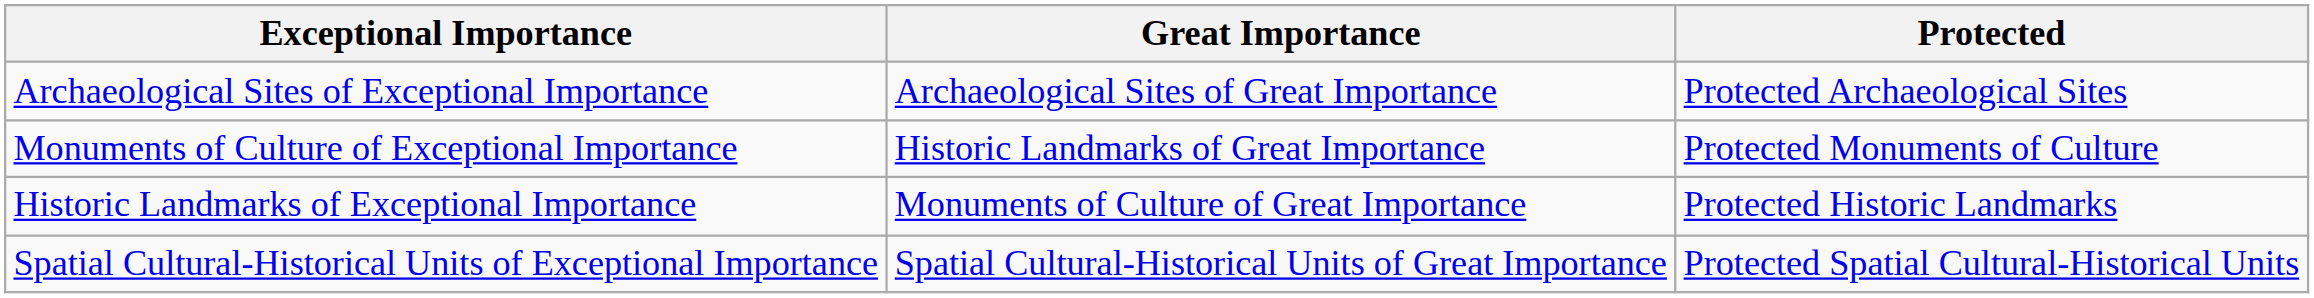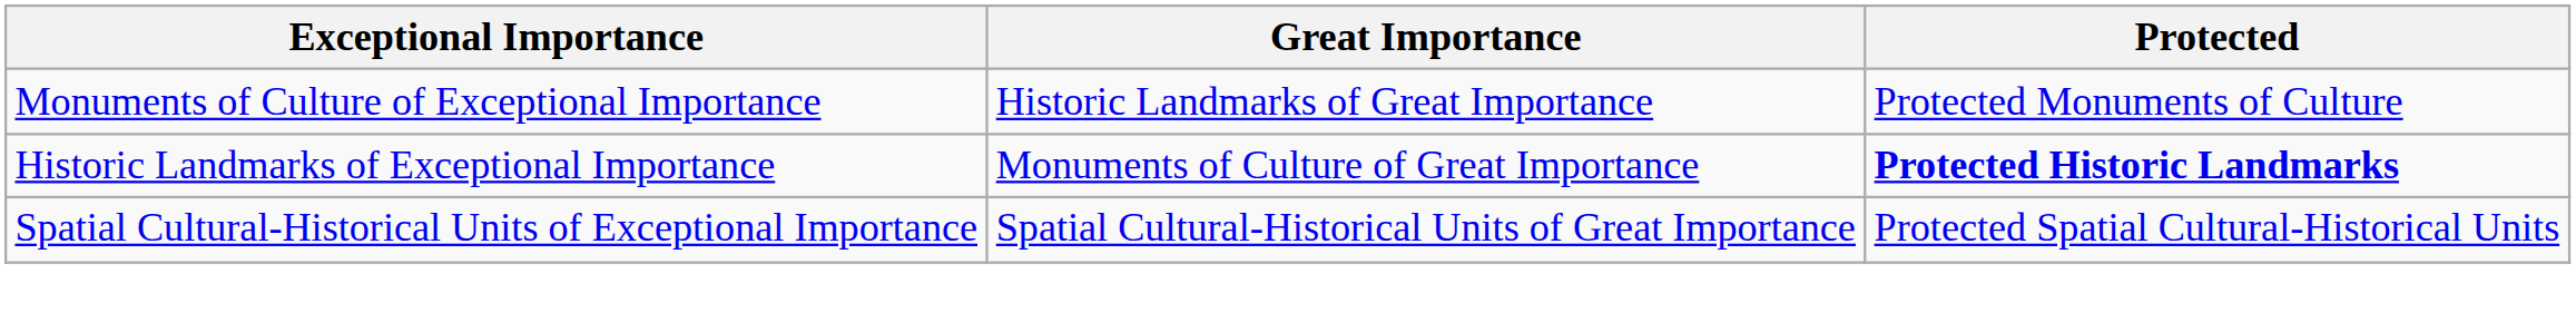 <table class="wikitable">
 <tr>
 <th>Exceptional Importance</th>
 <th>Great Importance</th>
 <th>Protected</th>
-</tr>
-<tr>
-<td><a href='#'>Archaeological Sites of Exceptional Importance</a></td>
-<td><a href='#'>Archaeological Sites of Great Importance</a></td>
-<td><a href='#'>Protected Archaeological Sites</a></td>
 </tr>
 <tr>
 <td><a href='#'>Monuments of Culture of Exceptional Importance</a></td>
 <td><a href='#'>Historic Landmarks of Great Importance</a></td>
 <td><a href='#'>Protected Monuments of Culture</a></td>
 </tr>
 <tr>
 <td><a href='#'>Historic Landmarks of Exceptional Importance</a></td>
 <td><a href='#'>Monuments of Culture of Great Importance</a></td>
-<td><a href='#'>Protected Historic Landmarks</a></td>
+<td><strong><a href='#'>Protected Historic Landmarks</a></strong></td>
 </tr>
 <tr>
 <td><a href='#'>Spatial Cultural-Historical Units of Exceptional Importance</a></td>
 <td><a href='#'>Spatial Cultural-Historical Units of Great Importance</a></td>
 <td><a href='#'>Protected Spatial Cultural-Historical Units</a></td>
 </tr>
 </table>
